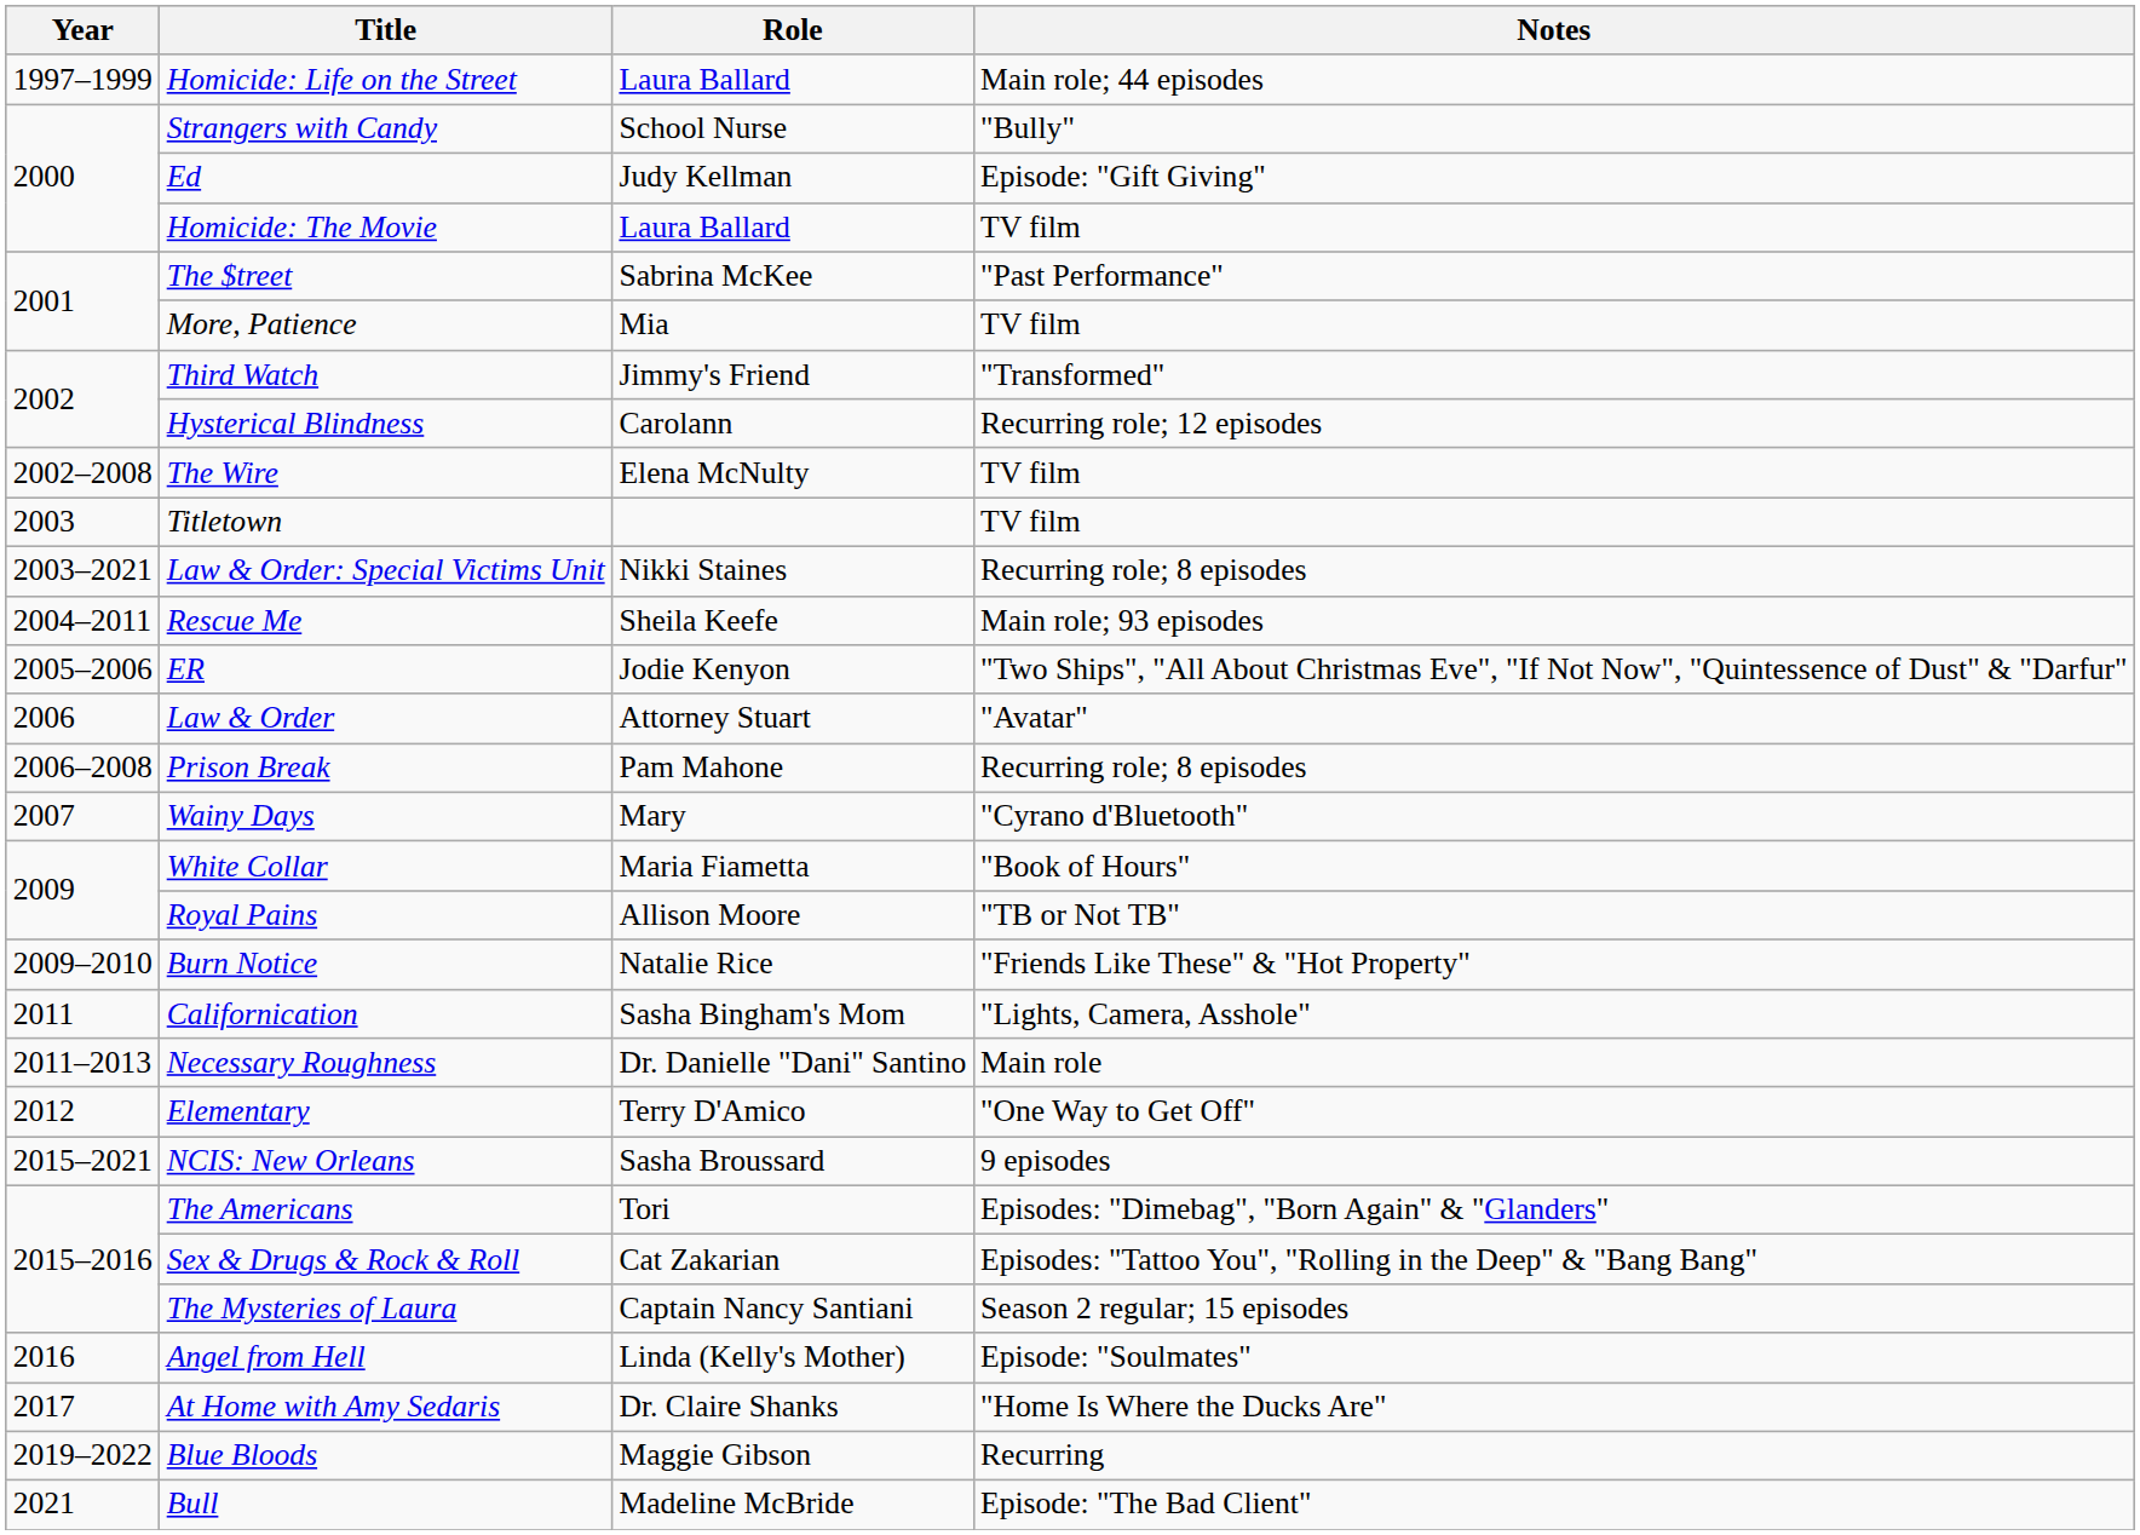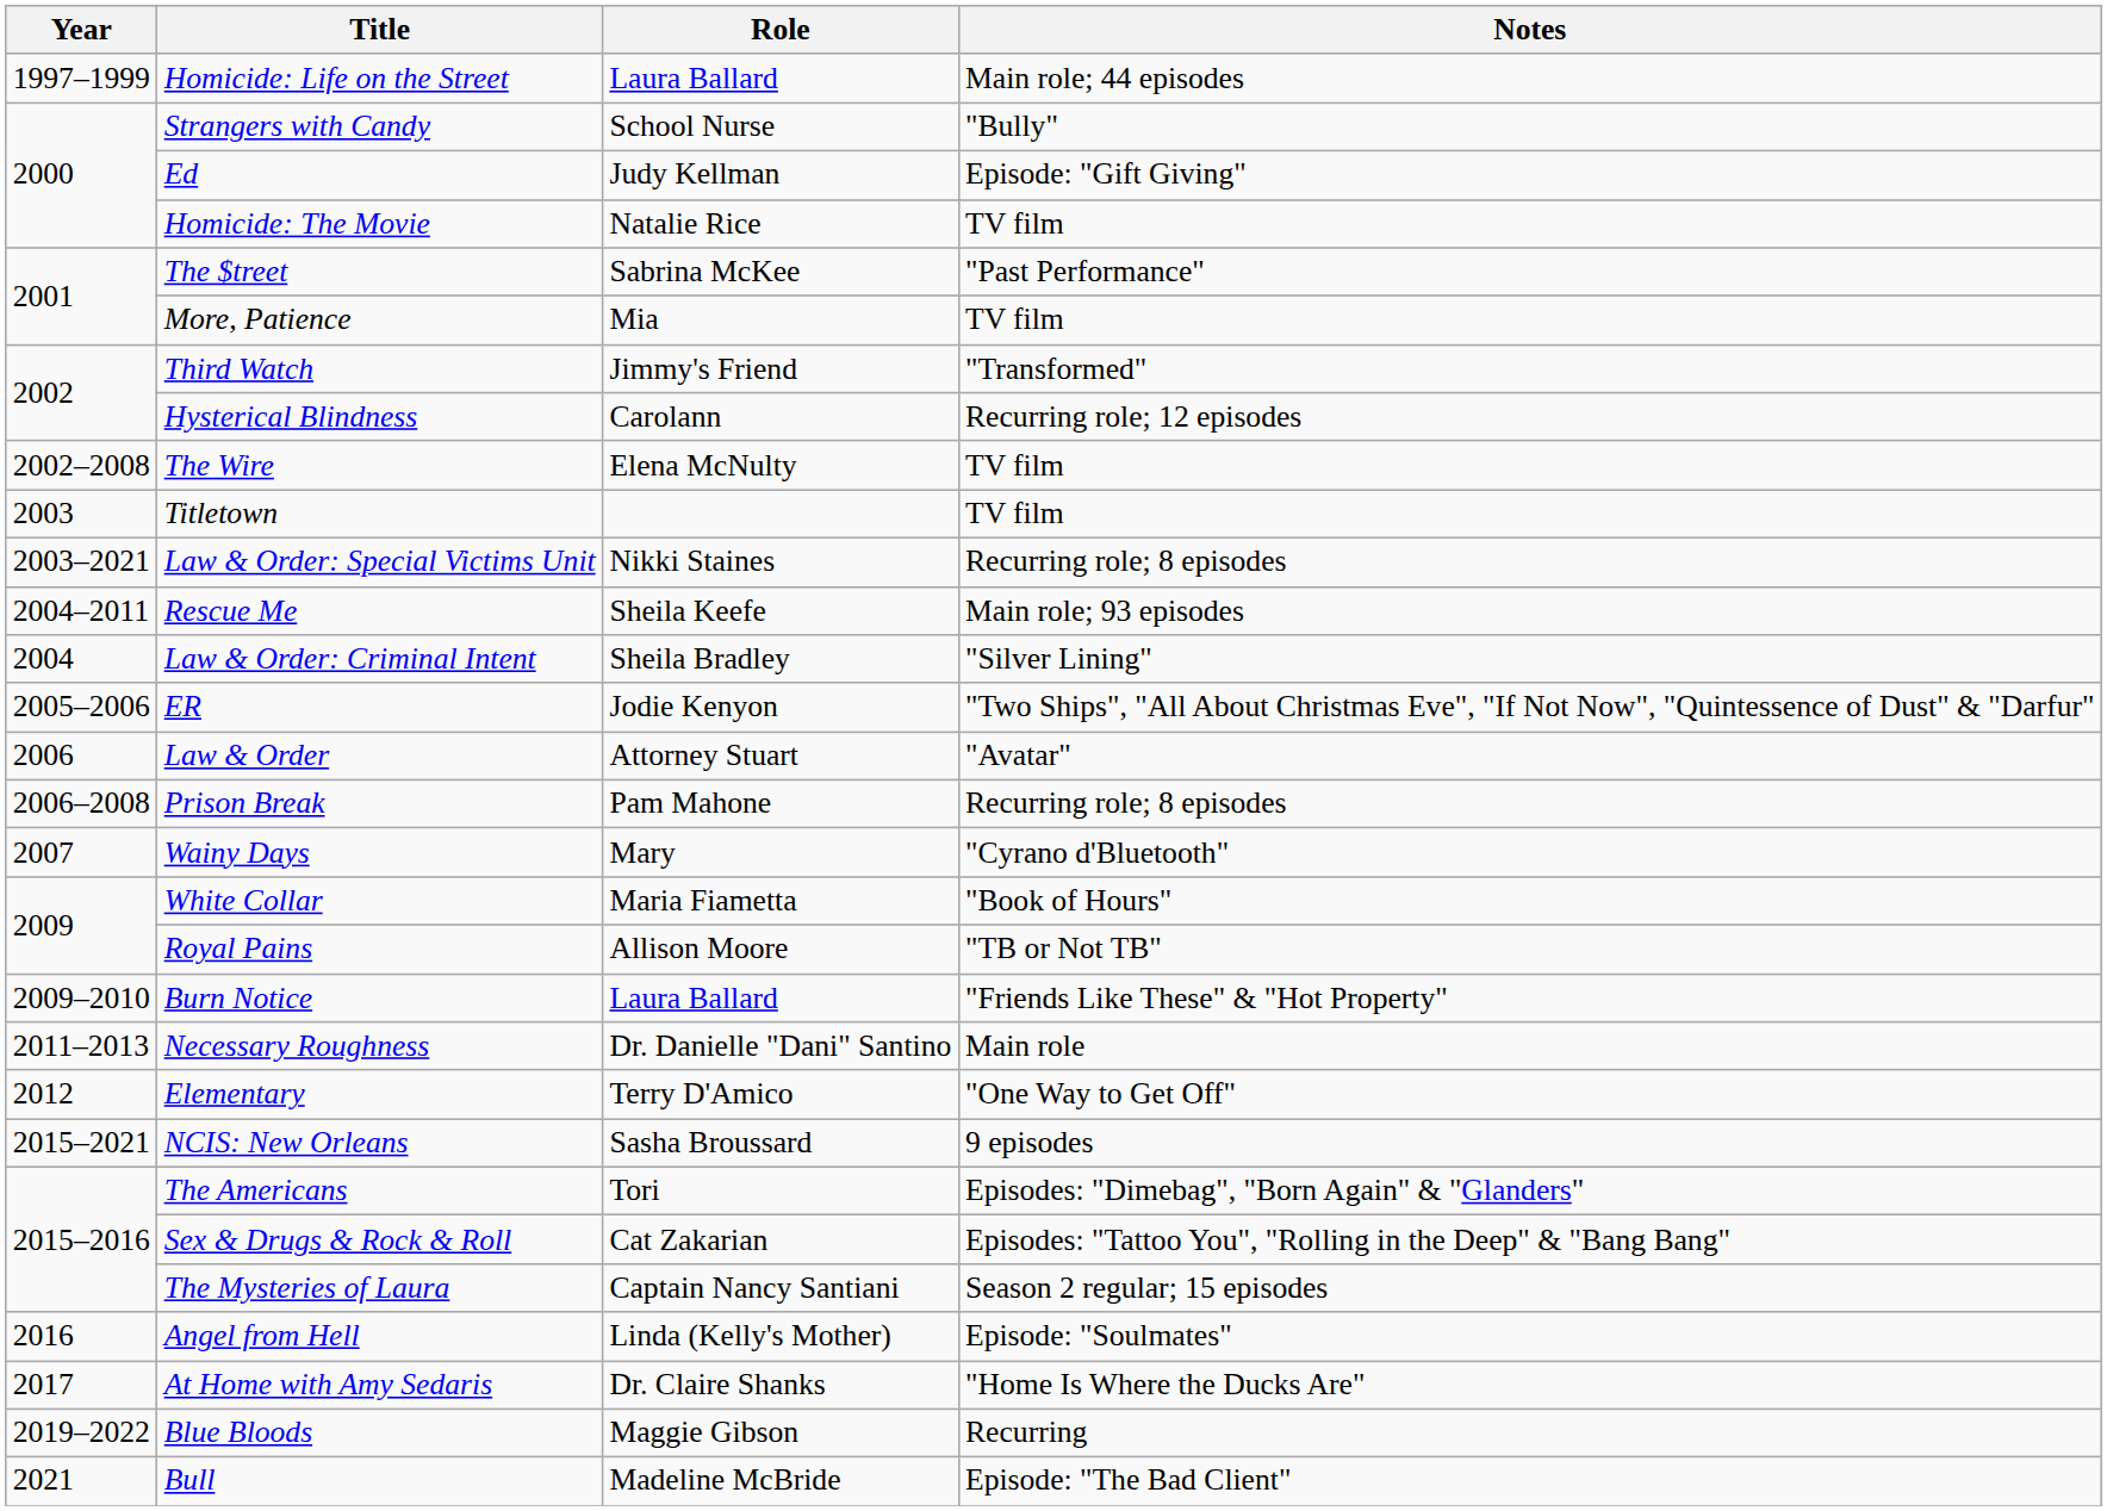 <table class="wikitable sortable">
 <tr>
 <th>Year</th>
 <th>Title</th>
 <th>Role</th>
 <th class="unsortable">Notes</th>
 </tr>
 <tr>
 <td>1997–1999</td>
 <td><em><a href='#'>Homicide: Life on the Street</a></em></td>
 <td><a href='#'>Laura Ballard</a></td>
 <td>Main role; 44 episodes</td>
 </tr>
 <tr>
 <td rowspan=3>2000</td>
 <td><em><a href='#'>Strangers with Candy</a></em></td>
 <td>School Nurse</td>
 <td>"Bully"</td>
 </tr>
 <tr>
 <td><em><a href='#'>Ed</a></em></td>
 <td>Judy Kellman</td>
 <td>Episode: "Gift Giving"</td>
 </tr>
 <tr>
 <td><em><a href='#'>Homicide: The Movie</a></em></td>
-<td><a href='#'>Laura Ballard</a></td>
+<td>Natalie Rice</td>
 <td>TV film</td>
 </tr>
 <tr>
 <td rowspan=2>2001</td>
 <td><em><a href='#'>The $treet</a></em></td>
 <td>Sabrina McKee</td>
 <td>"Past Performance"</td>
 </tr>
 <tr>
 <td><em>More, Patience</em></td>
 <td>Mia</td>
 <td>TV film</td>
 </tr>
 <tr>
 <td rowspan=2>2002</td>
 <td><em><a href='#'>Third Watch</a></em></td>
 <td>Jimmy's Friend</td>
 <td>"Transformed"</td>
 </tr>
 <tr>
 <td><em><a href='#'>Hysterical Blindness</a></em></td>
 <td>Carolann</td>
 <td>Recurring role; 12 episodes</td>
 </tr>
 <tr>
 <td>2002–2008</td>
 <td><em><a href='#'>The Wire</a></em></td>
 <td>Elena McNulty</td>
 <td>TV film</td>
 </tr>
 <tr>
 <td>2003</td>
 <td><em>Titletown</em></td>
 <td></td>
 <td>TV film</td>
 </tr>
 <tr>
 <td>2003–2021</td>
 <td><em><a href='#'>Law & Order: Special Victims Unit</a></em></td>
 <td>Nikki Staines</td>
 <td>Recurring role; 8 episodes</td>
 </tr>
 <tr>
 <td>2004–2011</td>
 <td><em><a href='#'>Rescue Me</a></em></td>
 <td>Sheila Keefe</td>
 <td>Main role; 93 episodes</td>
 </tr>
 <tr>
+<td>2004</td>
+<td><em><a href='#'>Law & Order: Criminal Intent</a></em></td>
+<td>Sheila Bradley</td>
+<td>"Silver Lining"</td>
+</tr>
+<tr>
 <td>2005–2006</td>
 <td><em><a href='#'>ER</a></em></td>
 <td>Jodie Kenyon</td>
 <td>"Two Ships", "All About Christmas Eve", "If Not Now", "Quintessence of Dust" & "Darfur"</td>
 </tr>
 <tr>
 <td>2006</td>
 <td><em><a href='#'>Law & Order</a></em></td>
 <td>Attorney Stuart</td>
 <td>"Avatar"</td>
 </tr>
 <tr>
 <td>2006–2008</td>
 <td><em><a href='#'>Prison Break</a></em></td>
 <td>Pam Mahone</td>
 <td>Recurring role; 8 episodes</td>
 </tr>
 <tr>
 <td>2007</td>
 <td><em><a href='#'>Wainy Days</a></em></td>
 <td>Mary</td>
 <td>"Cyrano d'Bluetooth"</td>
 </tr>
 <tr>
 <td rowspan=2>2009</td>
 <td><em><a href='#'>White Collar</a></em></td>
 <td>Maria Fiametta</td>
 <td>"Book of Hours"</td>
 </tr>
 <tr>
 <td><em><a href='#'>Royal Pains</a></em></td>
 <td>Allison Moore</td>
 <td>"TB or Not TB"</td>
 </tr>
 <tr>
 <td>2009–2010</td>
 <td><em><a href='#'>Burn Notice</a></em></td>
-<td>Natalie Rice</td>
+<td><a href='#'>Laura Ballard</a></td>
 <td>"Friends Like These" & "Hot Property"</td>
-</tr>
-<tr>
-<td>2011</td>
-<td><em><a href='#'>Californication</a></em></td>
-<td>Sasha Bingham's Mom</td>
-<td>"Lights, Camera, Asshole"</td>
 </tr>
 <tr>
 <td>2011–2013</td>
 <td><em><a href='#'>Necessary Roughness</a></em></td>
 <td>Dr. Danielle "Dani" Santino</td>
 <td>Main role</td>
 </tr>
 <tr>
 <td>2012</td>
 <td><em><a href='#'>Elementary</a></em></td>
 <td>Terry D'Amico</td>
 <td>"One Way to Get Off"</td>
 </tr>
 <tr>
 <td>2015–2021</td>
 <td><em><a href='#'>NCIS: New Orleans</a></em></td>
 <td>Sasha Broussard</td>
 <td>9 episodes</td>
 </tr>
 <tr>
 <td rowspan=3>2015–2016</td>
 <td><em><a href='#'>The Americans</a></em></td>
 <td>Tori</td>
 <td>Episodes:  "Dimebag", "Born Again" & "<a href='#'>Glanders</a>"</td>
 </tr>
 <tr>
 <td><em><a href='#'>Sex & Drugs & Rock & Roll</a></em></td>
 <td>Cat Zakarian</td>
 <td>Episodes:  "Tattoo You", "Rolling in the Deep" & "Bang Bang"</td>
 </tr>
 <tr>
 <td><em><a href='#'>The Mysteries of Laura</a></em></td>
 <td>Captain Nancy Santiani</td>
 <td>Season 2 regular; 15 episodes</td>
 </tr>
 <tr>
 <td>2016</td>
 <td><em><a href='#'>Angel from Hell</a></em></td>
 <td>Linda (Kelly's Mother)</td>
 <td>Episode: "Soulmates"</td>
 </tr>
 <tr>
 <td>2017</td>
 <td><em><a href='#'>At Home with Amy Sedaris</a></em></td>
 <td>Dr. Claire Shanks</td>
 <td>"Home Is Where the Ducks Are"</td>
 </tr>
 <tr>
 <td>2019–2022</td>
 <td><em><a href='#'>Blue Bloods</a></em></td>
 <td>Maggie Gibson</td>
 <td>Recurring</td>
 </tr>
 <tr>
 <td>2021</td>
 <td><em><a href='#'>Bull</a></em></td>
 <td>Madeline McBride</td>
 <td>Episode: "The Bad Client"</td>
 </tr>
 </table>
